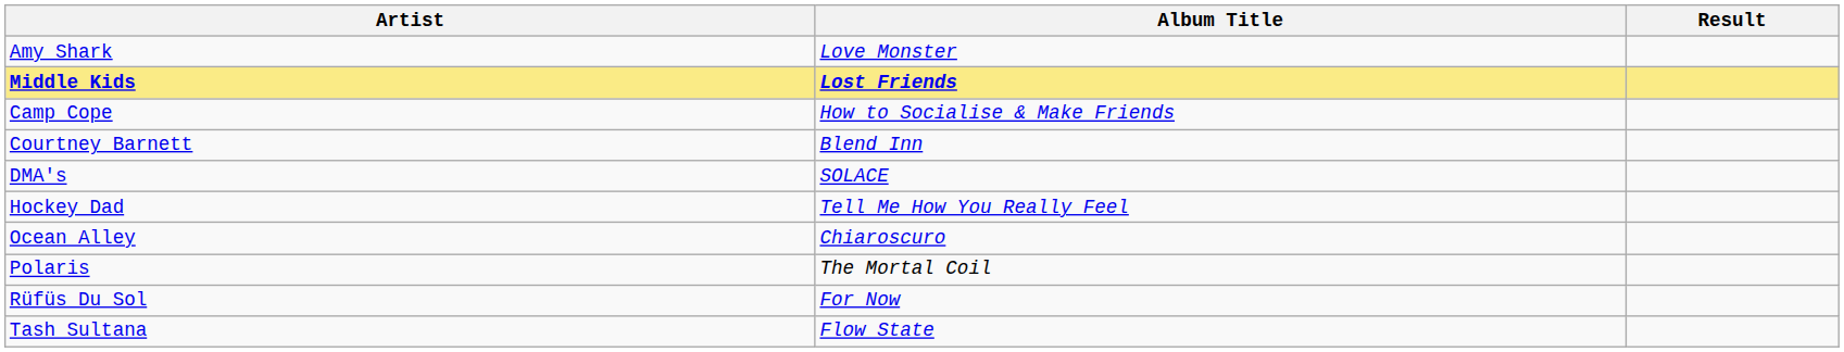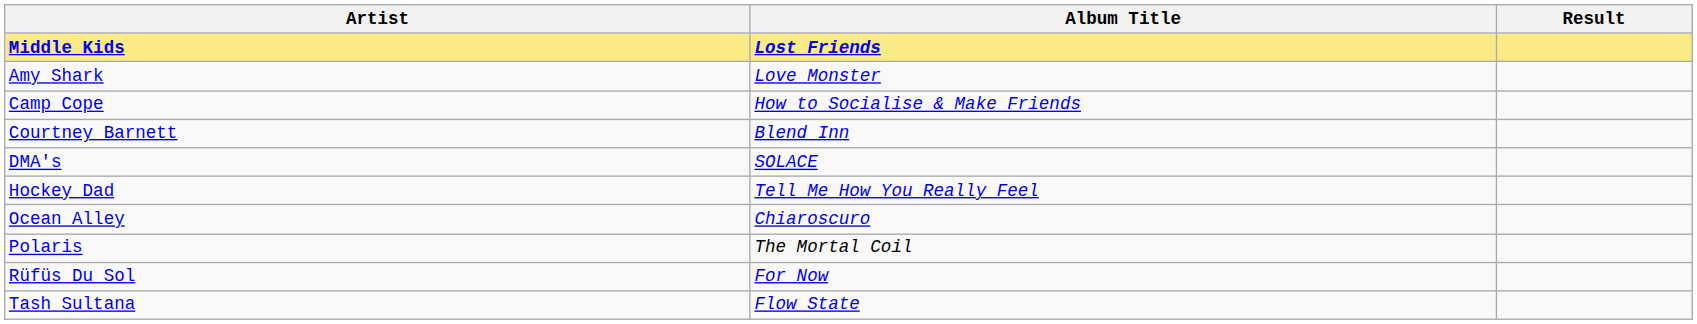 <table class="sortable wikitable">
 <tr>
 <th width="19%">Artist</th>
 <th width="19%">Album Title</th>
 <th width="5%">Result</th>
 </tr>
+<tr style="background:#FAEB86">
+<td><strong><a href='#'>Middle Kids</a></strong></td>
+<td><strong><em><a href='#'>Lost Friends</a></em></strong></td>
+<td></td>
+</tr>
 <tr>
 <td><a href='#'>Amy Shark</a></td>
 <td><em><a href='#'>Love Monster</a></em></td>
-<td></td>
-</tr>
-<tr style="background:#FAEB86">
-<td><strong><a href='#'>Middle Kids</a></strong></td>
-<td><strong><em><a href='#'>Lost Friends</a></em></strong></td>
 <td></td>
 </tr>
 <tr>
 <td><a href='#'>Camp Cope</a></td>
 <td><em><a href='#'>How to Socialise & Make Friends</a></em></td>
 <td></td>
 </tr>
 <tr>
 <td><a href='#'>Courtney Barnett</a></td>
 <td><em><a href='#'>Blend Inn</a></em></td>
 <td></td>
 </tr>
 <tr>
 <td><a href='#'>DMA's</a></td>
 <td><em><a href='#'>SOLACE</a></em></td>
 <td></td>
 </tr>
 <tr>
 <td><a href='#'>Hockey Dad</a></td>
 <td><em><a href='#'>Tell Me How You Really Feel</a></em></td>
 <td></td>
 </tr>
 <tr>
 <td><a href='#'>Ocean Alley</a></td>
 <td><em><a href='#'>Chiaroscuro</a></em></td>
 <td></td>
 </tr>
 <tr>
 <td><a href='#'>Polaris</a></td>
 <td><em>The Mortal Coil</em></td>
 <td></td>
 </tr>
 <tr>
 <td><a href='#'>Rüfüs Du Sol</a></td>
 <td><em><a href='#'>For Now</a></em></td>
 <td></td>
 </tr>
 <tr>
 <td><a href='#'>Tash Sultana</a></td>
 <td><em><a href='#'>Flow State</a></em></td>
 <td></td>
 </tr>
 </table>
